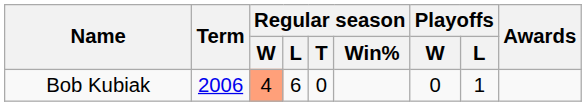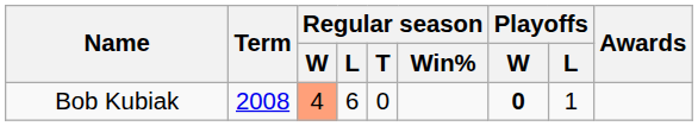 <table class="wikitable">
 <tr>
 <th rowspan="2" style="width:140px;">Name</th>
 <th rowspan="2">Term</th>
 <th colspan="4">Regular season</th>
 <th colspan="2">Playoffs</th>
 <th rowspan="2">Awards</th>
 </tr>
 <tr>
 <th>W</th>
 <th>L</th>
 <th>T</th>
 <th>Win%</th>
 <th>W</th>
 <th>L</th>
 </tr>
 <tr>
 <td style="text-align:center;">Bob Kubiak</td>
-<td style="text-align:center;"><a href='#'>2006</a></td>
+<td style="text-align:center;"><a href='#'>2008</a></td>
 <td style="background: lightsalmon; text-align:center;">4</td>
 <td style="text-align:center;">6</td>
 <td style="text-align:center;">0</td>
 <td style="text-align:center;"></td>
-<td style="text-align:center;">0</td>
+<td style="text-align:center;"><strong>0</strong></td>
 <td style="text-align:center;">1</td>
 <td style="text-align:center;"></td>
 </tr>
 </table>
